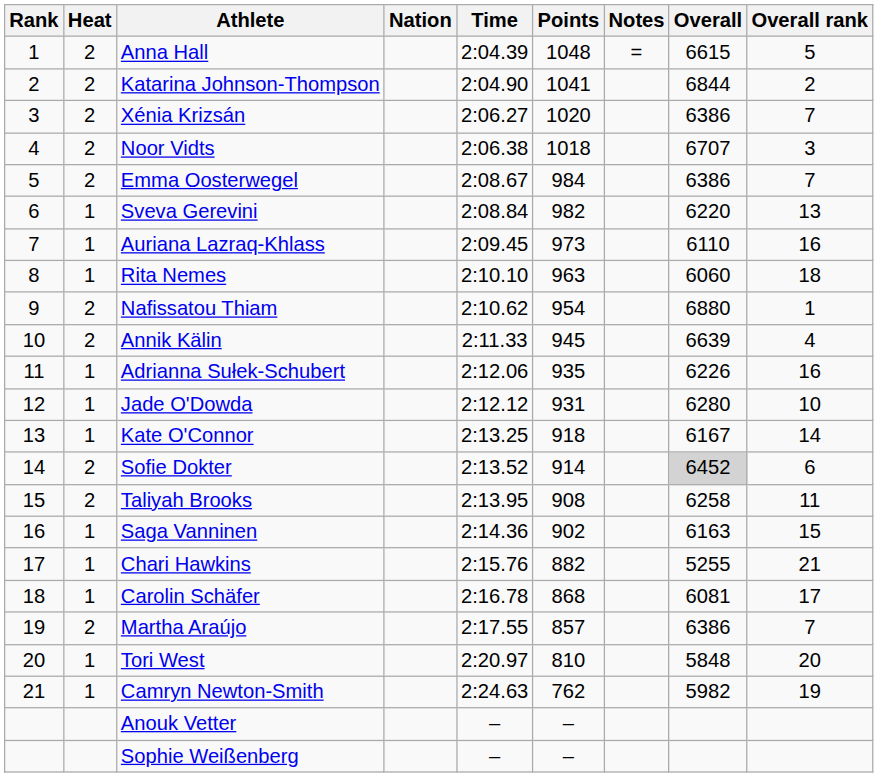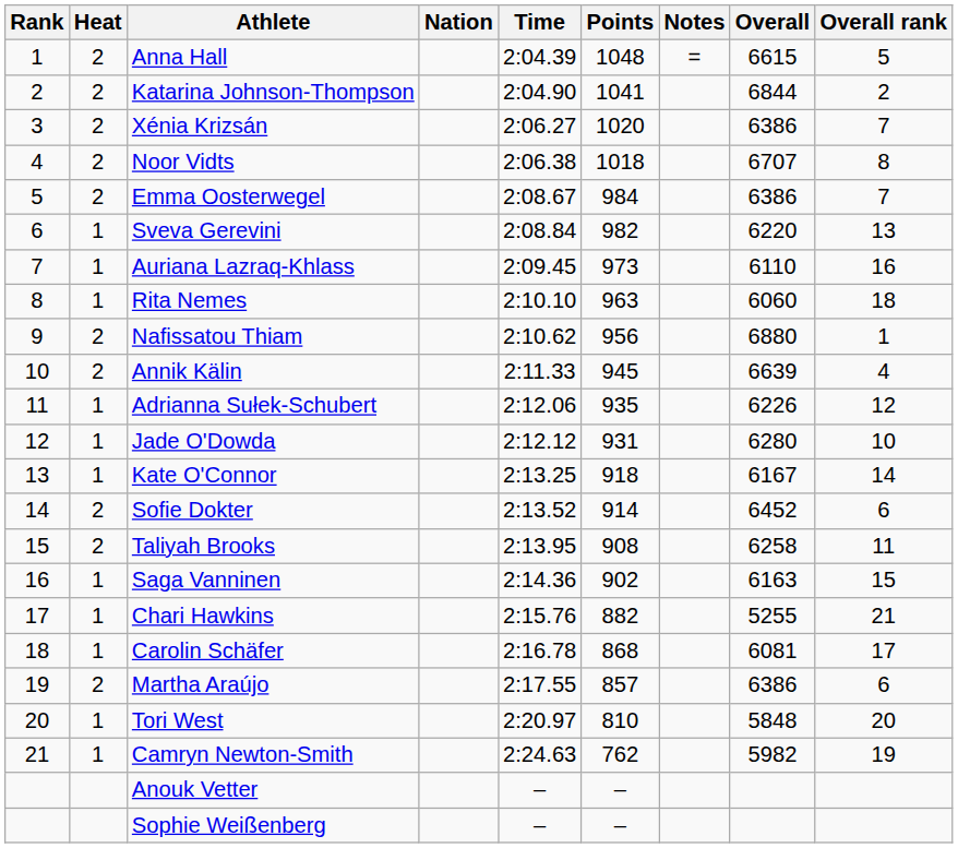 <table class="wikitable sortable" style="text-align:center">
 <tr>
 <th>Rank</th>
 <th>Heat</th>
 <th>Athlete</th>
 <th>Nation</th>
 <th>Time</th>
 <th>Points</th>
 <th>Notes</th>
 <th>Overall</th>
 <th>Overall rank</th>
 </tr>
 <tr>
 <td>1</td>
 <td>2</td>
 <td align="left"><a href='#'>Anna Hall</a></td>
 <td align="left"></td>
 <td>2:04.39</td>
 <td>1048</td>
 <td>=</td>
 <td>6615</td>
 <td>5</td>
 </tr>
 <tr>
 <td>2</td>
 <td>2</td>
 <td align="left"><a href='#'>Katarina Johnson-Thompson</a></td>
 <td align="left"></td>
 <td>2:04.90</td>
 <td>1041</td>
 <td></td>
 <td>6844</td>
 <td>2</td>
 </tr>
 <tr>
 <td>3</td>
 <td>2</td>
 <td align="left"><a href='#'>Xénia Krizsán</a></td>
 <td align="left"></td>
 <td>2:06.27</td>
 <td>1020</td>
 <td></td>
 <td>6386</td>
 <td>7</td>
 </tr>
 <tr>
 <td>4</td>
 <td>2</td>
 <td align="left"><a href='#'>Noor Vidts</a></td>
 <td align="left"></td>
 <td>2:06.38</td>
 <td>1018</td>
 <td></td>
 <td>6707</td>
-<td>3</td>
+<td>8</td>
 </tr>
 <tr>
 <td>5</td>
 <td>2</td>
 <td align="left"><a href='#'>Emma Oosterwegel</a></td>
 <td align="left"></td>
 <td>2:08.67</td>
 <td>984</td>
 <td></td>
 <td>6386</td>
 <td>7</td>
 </tr>
 <tr>
 <td>6</td>
 <td>1</td>
 <td align="left"><a href='#'>Sveva Gerevini</a></td>
 <td align="left"></td>
 <td>2:08.84</td>
 <td>982</td>
 <td></td>
 <td>6220</td>
 <td>13</td>
 </tr>
 <tr>
 <td>7</td>
 <td>1</td>
 <td align="left"><a href='#'>Auriana Lazraq-Khlass</a></td>
 <td align="left"></td>
 <td>2:09.45</td>
 <td>973</td>
 <td></td>
 <td>6110</td>
 <td>16</td>
 </tr>
 <tr>
 <td>8</td>
 <td>1</td>
 <td align="left"><a href='#'>Rita Nemes</a></td>
 <td align="left"></td>
 <td>2:10.10</td>
 <td>963</td>
 <td></td>
 <td>6060</td>
 <td>18</td>
 </tr>
 <tr>
 <td>9</td>
 <td>2</td>
 <td align="left"><a href='#'>Nafissatou Thiam</a></td>
 <td align="left"></td>
 <td>2:10.62</td>
-<td>954</td>
+<td>956</td>
 <td></td>
 <td>6880</td>
 <td>1</td>
 </tr>
 <tr>
 <td>10</td>
 <td>2</td>
 <td align="left"><a href='#'>Annik Kälin</a></td>
 <td align="left"></td>
 <td>2:11.33</td>
 <td>945</td>
 <td></td>
 <td>6639</td>
 <td>4</td>
 </tr>
 <tr>
 <td>11</td>
 <td>1</td>
 <td align="left"><a href='#'>Adrianna Sułek-Schubert</a></td>
 <td align="left"></td>
 <td>2:12.06</td>
 <td>935</td>
 <td></td>
 <td>6226</td>
-<td>16</td>
+<td>12</td>
 </tr>
 <tr>
 <td>12</td>
 <td>1</td>
 <td align="left"><a href='#'>Jade O'Dowda</a></td>
 <td align="left"></td>
 <td>2:12.12</td>
 <td>931</td>
 <td></td>
 <td>6280</td>
 <td>10</td>
 </tr>
 <tr>
 <td>13</td>
 <td>1</td>
 <td align="left"><a href='#'>Kate O'Connor</a></td>
 <td align="left"></td>
 <td>2:13.25</td>
 <td>918</td>
 <td></td>
 <td>6167</td>
 <td>14</td>
 </tr>
 <tr>
 <td>14</td>
 <td>2</td>
 <td align="left"><a href='#'>Sofie Dokter</a></td>
 <td align="left"></td>
 <td>2:13.52</td>
 <td>914</td>
 <td></td>
-<td style="background: lightgrey;">6452</td>
+<td>6452</td>
 <td>6</td>
 </tr>
 <tr>
 <td>15</td>
 <td>2</td>
 <td align="left"><a href='#'>Taliyah Brooks</a></td>
 <td align="left"></td>
 <td>2:13.95</td>
 <td>908</td>
 <td></td>
 <td>6258</td>
 <td>11</td>
 </tr>
 <tr>
 <td>16</td>
 <td>1</td>
 <td align="left"><a href='#'>Saga Vanninen</a></td>
 <td align="left"></td>
 <td>2:14.36</td>
 <td>902</td>
 <td></td>
 <td>6163</td>
 <td>15</td>
 </tr>
 <tr>
 <td>17</td>
 <td>1</td>
 <td align="left"><a href='#'>Chari Hawkins</a></td>
 <td align="left"></td>
 <td>2:15.76</td>
 <td>882</td>
 <td></td>
 <td>5255</td>
 <td>21</td>
 </tr>
 <tr>
 <td>18</td>
 <td>1</td>
 <td align="left"><a href='#'>Carolin Schäfer</a></td>
 <td align="left"></td>
 <td>2:16.78</td>
 <td>868</td>
 <td></td>
 <td>6081</td>
 <td>17</td>
 </tr>
 <tr>
 <td>19</td>
 <td>2</td>
 <td align="left"><a href='#'>Martha Araújo</a></td>
 <td align="left"></td>
 <td>2:17.55</td>
 <td>857</td>
 <td></td>
 <td>6386</td>
-<td>7</td>
+<td>6</td>
 </tr>
 <tr>
 <td>20</td>
 <td>1</td>
 <td align="left"><a href='#'>Tori West</a></td>
 <td align="left"></td>
 <td>2:20.97</td>
 <td>810</td>
 <td></td>
 <td>5848</td>
 <td>20</td>
 </tr>
 <tr>
 <td>21</td>
 <td>1</td>
 <td align="left"><a href='#'>Camryn Newton-Smith</a></td>
 <td align="left"></td>
 <td>2:24.63</td>
 <td>762</td>
 <td></td>
 <td>5982</td>
 <td>19</td>
 </tr>
 <tr>
 <td></td>
 <td></td>
 <td align="left"><a href='#'>Anouk Vetter</a></td>
 <td align="left"></td>
 <td>–</td>
 <td>–</td>
 <td></td>
 <td></td>
 <td></td>
 </tr>
 <tr>
 <td></td>
 <td></td>
 <td align="left"><a href='#'>Sophie Weißenberg</a></td>
 <td align="left"></td>
 <td>–</td>
 <td>–</td>
 <td></td>
 <td></td>
 <td></td>
 </tr>
 </table>
